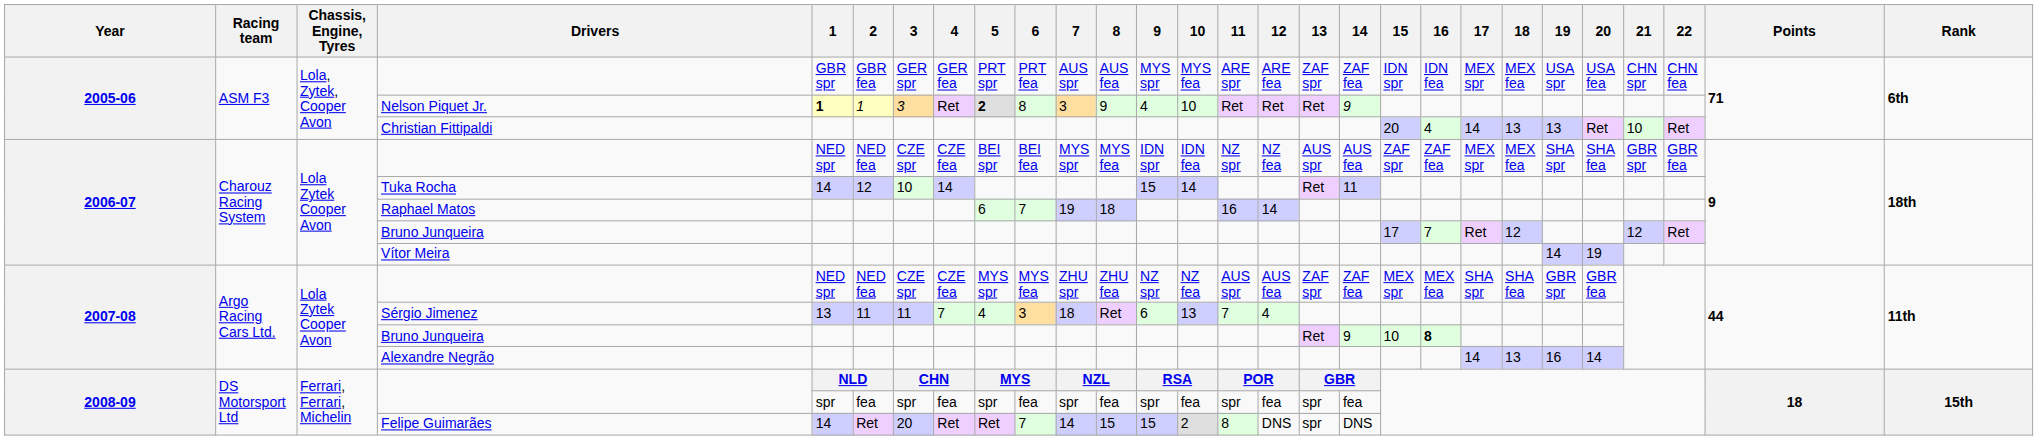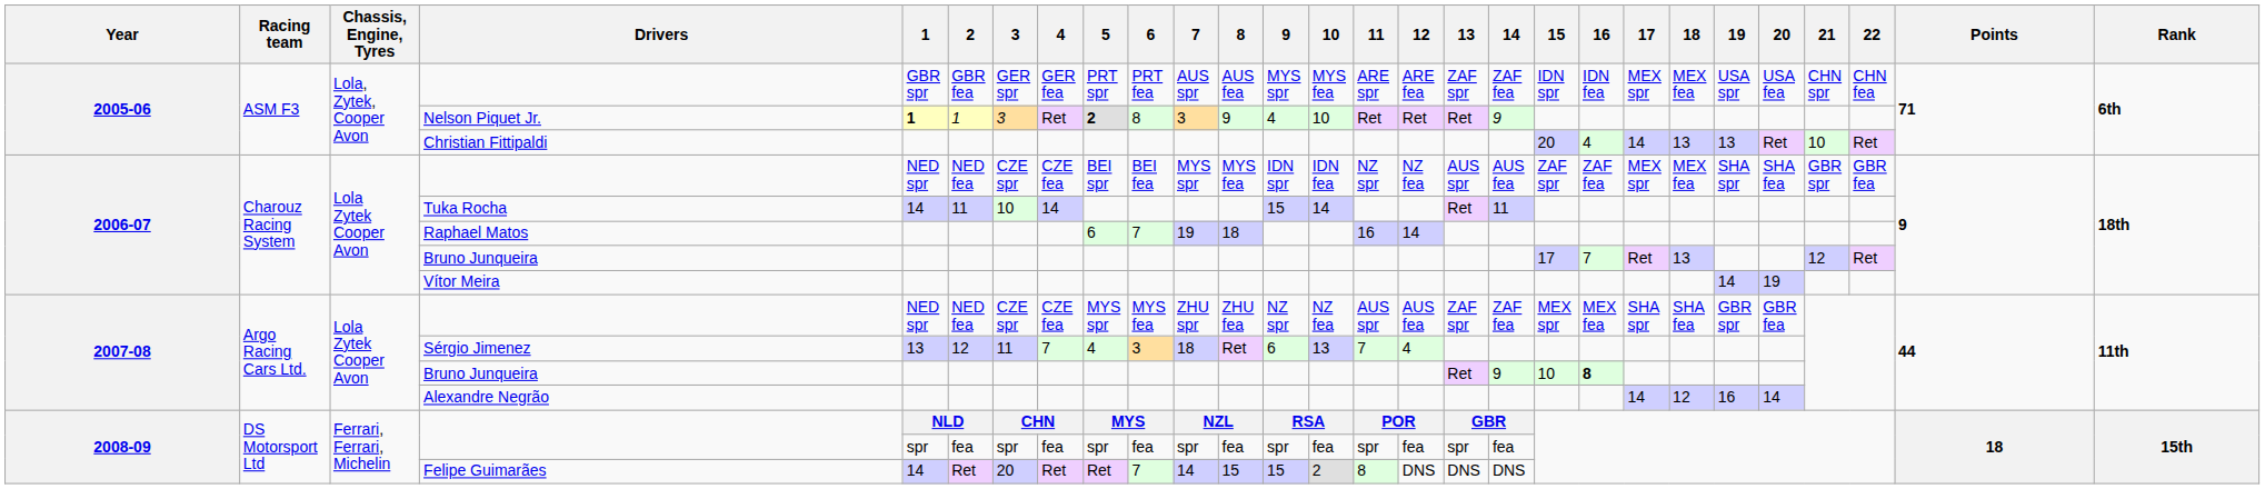 <table class="wikitable" style="font-size: 85%">
 <tr>
 <th>Year</th>
 <th width="4%">Racing<br>team</th>
 <th width="4%">Chassis,<br>Engine,<br>Tyres</th>
 <th>Drivers</th>
 <th width="2%">1</th>
 <th width="2%">2</th>
 <th width="2%">3</th>
 <th width="2%">4</th>
 <th width="2%">5</th>
 <th width="2%">6</th>
 <th width="2%">7</th>
 <th width="2%">8</th>
 <th width="2%">9</th>
 <th width="2%">10</th>
 <th width="2%">11</th>
 <th width="2%">12</th>
 <th width="2%">13</th>
 <th width="2%">14</th>
 <th width="2%">15</th>
 <th width="2%">16</th>
 <th width="2%">17</th>
 <th width="2%">18</th>
 <th width="2%">19</th>
 <th width="2%">20</th>
 <th width="2%">21</th>
 <th width="2%">22</th>
 <th>Points</th>
 <th>Rank</th>
 </tr>
 <tr>
 <th rowspan=3><a href='#'>2005-06</a></th>
 <td rowspan=3><a href='#'>ASM F3</a></td>
 <td rowspan=3><a href='#'>Lola</a>,<br><a href='#'>Zytek</a>,<br><a href='#'>Cooper Avon</a></td>
 <td></td>
 <td><a href='#'>GBR spr</a></td>
 <td><a href='#'>GBR fea</a></td>
 <td><a href='#'>GER spr</a></td>
 <td><a href='#'>GER fea</a></td>
 <td><a href='#'>PRT spr</a></td>
 <td><a href='#'>PRT fea</a></td>
 <td><a href='#'>AUS spr</a></td>
 <td><a href='#'>AUS fea</a></td>
 <td><a href='#'>MYS spr</a></td>
 <td><a href='#'>MYS fea</a></td>
 <td><a href='#'>ARE spr</a></td>
 <td><a href='#'>ARE fea</a></td>
 <td><a href='#'>ZAF spr</a></td>
 <td><a href='#'>ZAF fea</a></td>
 <td><a href='#'>IDN spr</a></td>
 <td><a href='#'>IDN fea</a></td>
 <td><a href='#'>MEX spr</a></td>
 <td><a href='#'>MEX fea</a></td>
 <td><a href='#'>USA spr</a></td>
 <td><a href='#'>USA fea</a></td>
 <td><a href='#'>CHN spr</a></td>
 <td><a href='#'>CHN fea</a></td>
 <td rowspan=3><strong>71</strong></td>
 <td rowspan=3><strong>6th</strong></td>
 </tr>
 <tr>
 <td><a href='#'>Nelson Piquet Jr.</a></td>
 <td style="background:#FFFFBF;"><strong>1</strong></td>
 <td style="background:#FFFFBF;"><em>1</em></td>
 <td style="background:#FFDF9F;"><em>3</em></td>
 <td style="background:#EFCFFF;">Ret</td>
 <td style="background:#DFDFDF;"><strong>2</strong></td>
 <td style="background:#DFFFDF;">8</td>
 <td style="background:#FFDF9F;">3</td>
 <td style="background:#DFFFDF;">9</td>
 <td style="background:#DFFFDF;">4</td>
 <td style="background:#DFFFDF;">10</td>
 <td style="background:#EFCFFF;">Ret</td>
 <td style="background:#EFCFFF;">Ret</td>
 <td style="background:#EFCFFF;">Ret</td>
 <td style="background:#DFFFDF;"><em>9</em></td>
 <td></td>
 <td></td>
 <td></td>
 <td></td>
 <td></td>
 <td></td>
 <td></td>
 <td></td>
 </tr>
 <tr>
 <td><a href='#'>Christian Fittipaldi</a></td>
 <td></td>
 <td></td>
 <td></td>
 <td></td>
 <td></td>
 <td></td>
 <td></td>
 <td></td>
 <td></td>
 <td></td>
 <td></td>
 <td></td>
 <td></td>
 <td></td>
 <td style="background:#CFCFFF;">20</td>
 <td style="background:#DFFFDF;">4</td>
 <td style="background:#CFCFFF;">14</td>
 <td style="background:#CFCFFF;">13</td>
 <td style="background:#CFCFFF;">13</td>
 <td style="background:#EFCFFF;">Ret</td>
 <td style="background:#DFFFDF;">10</td>
 <td style="background:#EFCFFF;">Ret</td>
 </tr>
 <tr>
 <th rowspan=5><a href='#'>2006-07</a></th>
 <td rowspan=5><a href='#'>Charouz Racing System</a></td>
 <td rowspan=5><a href='#'>Lola</a><br><a href='#'>Zytek</a><br><a href='#'>Cooper Avon</a></td>
 <td></td>
 <td><a href='#'>NED spr</a></td>
 <td><a href='#'>NED fea</a></td>
 <td><a href='#'>CZE spr</a></td>
 <td><a href='#'>CZE fea</a></td>
 <td><a href='#'>BEI spr</a></td>
 <td><a href='#'>BEI fea</a></td>
 <td><a href='#'>MYS spr</a></td>
 <td><a href='#'>MYS fea</a></td>
 <td><a href='#'>IDN spr</a></td>
 <td><a href='#'>IDN fea</a></td>
 <td><a href='#'>NZ spr</a></td>
 <td><a href='#'>NZ fea</a></td>
 <td><a href='#'>AUS spr</a></td>
 <td><a href='#'>AUS fea</a></td>
 <td><a href='#'>ZAF spr</a></td>
 <td><a href='#'>ZAF fea</a></td>
 <td><a href='#'>MEX spr</a></td>
 <td><a href='#'>MEX fea</a></td>
 <td><a href='#'>SHA spr</a></td>
 <td><a href='#'>SHA fea</a></td>
 <td><a href='#'>GBR spr</a></td>
 <td><a href='#'>GBR fea</a></td>
 <td rowspan=5><strong>9</strong></td>
 <td rowspan=5><strong>18th</strong></td>
 </tr>
 <tr>
 <td><a href='#'>Tuka Rocha</a></td>
 <td style="background:#CFCFFF;">14</td>
-<td style="background:#CFCFFF;">12</td>
+<td style="background:#CFCFFF;">11</td>
 <td style="background:#DFFFDF;">10</td>
 <td style="background:#CFCFFF;">14</td>
 <td></td>
 <td></td>
 <td></td>
 <td></td>
 <td style="background:#CFCFFF;">15</td>
 <td style="background:#CFCFFF;">14</td>
 <td></td>
 <td></td>
 <td style="background:#EFCFFF;">Ret</td>
 <td style="background:#CFCFFF;">11</td>
 <td></td>
 <td></td>
 <td></td>
 <td></td>
 <td></td>
 <td></td>
 <td></td>
 <td></td>
 </tr>
 <tr>
 <td><a href='#'>Raphael Matos</a></td>
 <td></td>
 <td></td>
 <td></td>
 <td></td>
 <td style="background:#DFFFDF;">6</td>
 <td style="background:#DFFFDF;">7</td>
 <td style="background:#CFCFFF;">19</td>
 <td style="background:#CFCFFF;">18</td>
 <td></td>
 <td></td>
 <td style="background:#CFCFFF;">16</td>
 <td style="background:#CFCFFF;">14</td>
 <td></td>
 <td></td>
 <td></td>
 <td></td>
 <td></td>
 <td></td>
 <td></td>
 <td></td>
 <td></td>
 <td></td>
 </tr>
 <tr>
 <td><a href='#'>Bruno Junqueira</a></td>
 <td></td>
 <td></td>
 <td></td>
 <td></td>
 <td></td>
 <td></td>
 <td></td>
 <td></td>
 <td></td>
 <td></td>
 <td></td>
 <td></td>
 <td></td>
 <td></td>
 <td style="background:#CFCFFF;">17</td>
 <td style="background:#DFFFDF;">7</td>
 <td style="background:#EFCFFF;">Ret</td>
-<td style="background:#CFCFFF;">12</td>
+<td style="background:#CFCFFF;">13</td>
 <td></td>
 <td></td>
 <td style="background:#CFCFFF;">12</td>
 <td style="background:#EFCFFF;">Ret</td>
 </tr>
 <tr>
 <td><a href='#'>Vítor Meira</a></td>
 <td></td>
 <td></td>
 <td></td>
 <td></td>
 <td></td>
 <td></td>
 <td></td>
 <td></td>
 <td></td>
 <td></td>
 <td></td>
 <td></td>
 <td></td>
 <td></td>
 <td></td>
 <td></td>
 <td></td>
 <td></td>
 <td style="background:#CFCFFF;">14</td>
 <td style="background:#CFCFFF;">19</td>
 <td></td>
 <td></td>
 </tr>
 <tr>
 <th rowspan=4><a href='#'>2007-08</a></th>
 <td rowspan=4><a href='#'>Argo Racing Cars Ltd.</a></td>
 <td rowspan=4><a href='#'>Lola</a><br><a href='#'>Zytek</a><br><a href='#'>Cooper Avon</a></td>
 <td></td>
 <td><a href='#'>NED spr</a></td>
 <td><a href='#'>NED fea</a></td>
 <td><a href='#'>CZE spr</a></td>
 <td><a href='#'>CZE fea</a></td>
 <td><a href='#'>MYS spr</a></td>
 <td><a href='#'>MYS fea</a></td>
 <td><a href='#'>ZHU spr</a></td>
 <td><a href='#'>ZHU fea</a></td>
 <td><a href='#'>NZ spr</a></td>
 <td><a href='#'>NZ fea</a></td>
 <td><a href='#'>AUS spr</a></td>
 <td><a href='#'>AUS fea</a></td>
 <td><a href='#'>ZAF spr</a></td>
 <td><a href='#'>ZAF fea</a></td>
 <td><a href='#'>MEX spr</a></td>
 <td><a href='#'>MEX fea</a></td>
 <td><a href='#'>SHA spr</a></td>
 <td><a href='#'>SHA fea</a></td>
 <td><a href='#'>GBR spr</a></td>
 <td><a href='#'>GBR fea</a></td>
 <td colspan=2 rowspan=4></td>
 <td rowspan=4><strong>44</strong></td>
 <td rowspan=4><strong>11th</strong></td>
 </tr>
 <tr>
 <td><a href='#'>Sérgio Jimenez</a></td>
 <td style="background:#CFCFFF;">13</td>
-<td style="background:#CFCFFF;">11</td>
+<td style="background:#CFCFFF;">12</td>
 <td style="background:#CFCFFF;">11</td>
 <td style="background:#DFFFDF;">7</td>
 <td style="background:#DFFFDF;">4</td>
 <td style="background:#FFDF9F;">3</td>
 <td style="background:#CFCFFF;">18</td>
 <td style="background:#EFCFFF;">Ret</td>
 <td style="background:#DFFFDF;">6</td>
 <td style="background:#CFCFFF;">13</td>
 <td style="background:#DFFFDF;">7</td>
 <td style="background:#DFFFDF;">4</td>
 <td></td>
 <td></td>
 <td></td>
 <td></td>
 <td></td>
 <td></td>
 <td></td>
 <td></td>
 </tr>
 <tr>
 <td><a href='#'>Bruno Junqueira</a></td>
 <td></td>
 <td></td>
 <td></td>
 <td></td>
 <td></td>
 <td></td>
 <td></td>
 <td></td>
 <td></td>
 <td></td>
 <td></td>
 <td></td>
 <td style="background:#EFCFFF;">Ret</td>
 <td style="background:#DFFFDF;">9</td>
 <td style="background:#DFFFDF;">10</td>
 <td style="background:#DFFFDF;"><strong>8</strong></td>
 <td></td>
 <td></td>
 <td></td>
 <td></td>
 </tr>
 <tr>
 <td><a href='#'>Alexandre Negrão</a></td>
 <td></td>
 <td></td>
 <td></td>
 <td></td>
 <td></td>
 <td></td>
 <td></td>
 <td></td>
 <td></td>
 <td></td>
 <td></td>
 <td></td>
 <td></td>
 <td></td>
 <td></td>
 <td></td>
 <td style="background:#CFCFFF;">14</td>
-<td style="background:#CFCFFF;">13</td>
+<td style="background:#CFCFFF;">12</td>
 <td style="background:#CFCFFF;">16</td>
 <td style="background:#CFCFFF;">14</td>
 </tr>
 <tr>
 <th rowspan=3><a href='#'>2008-09</a></th>
 <td rowspan=3><a href='#'>DS Motorsport Ltd</a></td>
 <td rowspan=3><a href='#'>Ferrari</a>,<br><a href='#'>Ferrari</a>,<br><a href='#'>Michelin</a></td>
 <td rowspan=2></td>
 <th colspan=2><a href='#'>NLD</a></th>
 <th colspan=2><a href='#'>CHN</a></th>
 <th colspan=2><a href='#'>MYS</a></th>
 <th colspan=2><a href='#'>NZL</a></th>
 <th colspan=2><a href='#'>RSA</a></th>
 <th colspan=2><a href='#'>POR</a></th>
 <th colspan=2><a href='#'>GBR</a></th>
 <td colspan=8 rowspan=3></td>
 <th rowspan=3>18</th>
 <th rowspan=3>15th</th>
 </tr>
 <tr>
 <td>spr</td>
 <td>fea</td>
 <td>spr</td>
 <td>fea</td>
 <td>spr</td>
 <td>fea</td>
 <td>spr</td>
 <td>fea</td>
 <td>spr</td>
 <td>fea</td>
 <td>spr</td>
 <td>fea</td>
 <td>spr</td>
 <td>fea</td>
 </tr>
 <tr>
 <td><a href='#'>Felipe Guimarães</a></td>
 <td style="background:#CFCFFF;">14</td>
 <td style="background:#EFCFFF;">Ret</td>
 <td style="background:#CFCFFF;">20</td>
 <td style="background:#EFCFFF;">Ret</td>
 <td style="background:#EFCFFF;">Ret</td>
 <td style="background:#DFFFDF;">7</td>
 <td style="background:#CFCFFF;">14</td>
 <td style="background:#CFCFFF;">15</td>
 <td style="background:#CFCFFF;">15</td>
 <td style="background:#DFDFDF;">2</td>
 <td style="background:#DFFFDF;">8</td>
 <td>DNS</td>
-<td>spr</td>
+<td>DNS</td>
 <td>DNS</td>
 </tr>
 </table>
